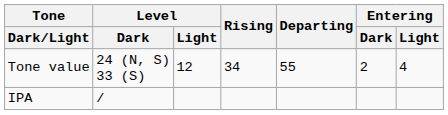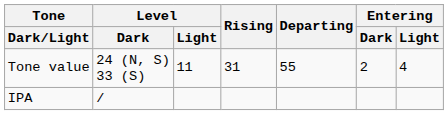 <table style="margin-bottom: 10px;" class="wikitable">
 <tr>
 <th align="center">Tone</th>
 <th colspan="2">Level</th>
 <th rowspan="2">Rising</th>
 <th rowspan="2">Departing</th>
 <th colspan="2">Entering</th>
 </tr>
 <tr>
 <th align="center">Dark/Light</th>
 <th>Dark</th>
 <th>Light</th>
 <th>Dark</th>
 <th>Light</th>
 </tr>
 <tr>
 <td>Tone value</td>
 <td>24 (N, S) <br> 33 (S)</td>
-<td>12</td>
-<td>34</td>
+<td>11</td>
+<td>31</td>
 <td>55</td>
 <td>2</td>
 <td>4</td>
 </tr>
 <tr>
 <td>IPA</td>
 <td> / </td>
 <td></td>
 <td></td>
 <td></td>
 <td></td>
 <td></td>
 </tr>
 </table>
